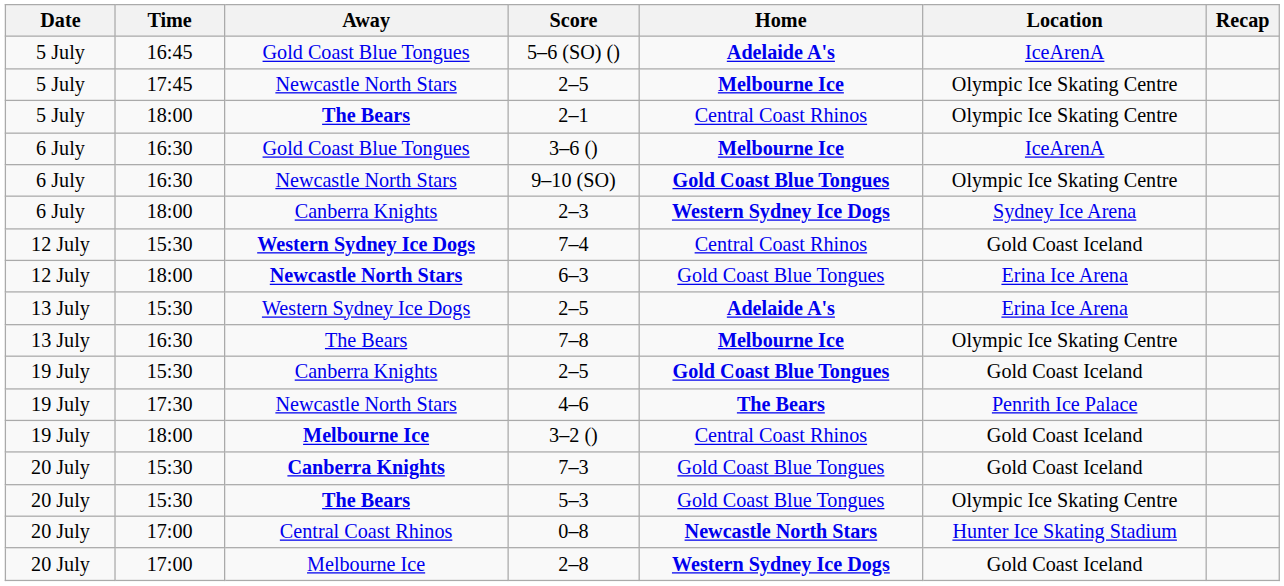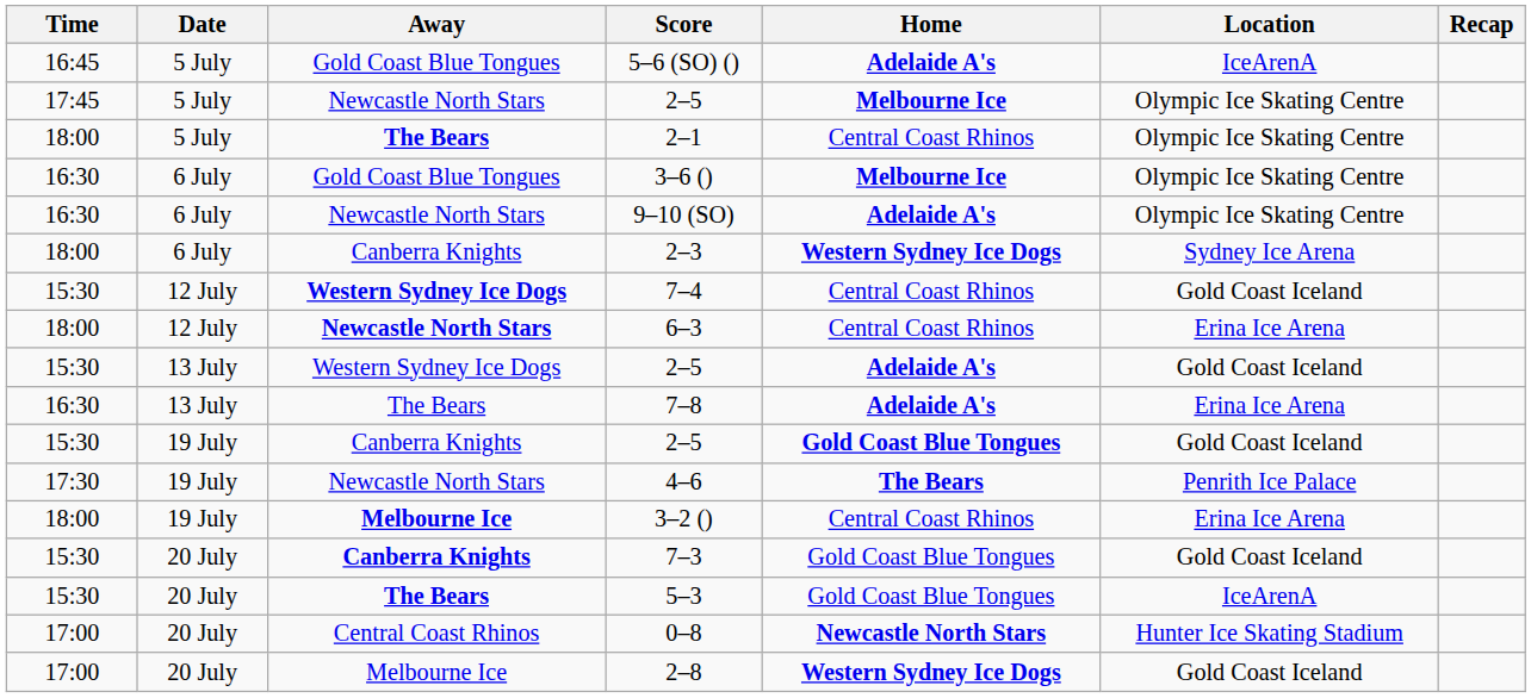 <table class="wikitable" width="80%" style="margin: 1em auto 1em auto">
 <tr>
+<th width="5%">Time</th>
 <th width="5%">Date</th>
-<th width="5%">Time</th>
 <th width="13%">Away</th>
 <th width="6%">Score</th>
 <th width="13%">Home</th>
 <th width="13%">Location</th>
 <th width="1%">Recap</th>
 </tr>
 <tr align="center">
+<td>16:45</td>
 <td>5 July</td>
-<td>16:45</td>
 <td><a href='#'>Gold Coast Blue Tongues</a></td>
 <td>5–6 (SO) ()</td>
 <td><strong><a href='#'>Adelaide A's</a></strong></td>
 <td><a href='#'>IceArenA</a></td>
 <td></td>
 </tr>
 <tr align="center">
+<td>17:45</td>
 <td>5 July</td>
-<td>17:45</td>
 <td><a href='#'>Newcastle North Stars</a></td>
 <td>2–5</td>
 <td><strong><a href='#'>Melbourne Ice</a></strong></td>
 <td>Olympic Ice Skating Centre</td>
 <td></td>
 </tr>
 <tr align="center">
+<td>18:00</td>
 <td>5 July</td>
-<td>18:00</td>
 <td><strong><a href='#'>The Bears</a></strong></td>
 <td>2–1</td>
 <td><a href='#'>Central Coast Rhinos</a></td>
 <td>Olympic Ice Skating Centre</td>
 <td></td>
 </tr>
 <tr align="center">
+<td>16:30</td>
 <td>6 July</td>
-<td>16:30</td>
 <td><a href='#'>Gold Coast Blue Tongues</a></td>
 <td>3–6 ()</td>
 <td><strong><a href='#'>Melbourne Ice</a></strong></td>
-<td><a href='#'>IceArenA</a></td>
-<td></td>
-</tr>
-<tr align="center">
-<td>6 July</td>
-<td>16:30</td>
-<td><a href='#'>Newcastle North Stars</a></td>
-<td>9–10 (SO)</td>
-<td><strong><a href='#'>Gold Coast Blue Tongues</a></strong></td>
 <td>Olympic Ice Skating Centre</td>
 <td></td>
 </tr>
 <tr align="center">
+<td>16:30</td>
 <td>6 July</td>
+<td><a href='#'>Newcastle North Stars</a></td>
+<td>9–10 (SO)</td>
+<td><strong><a href='#'>Adelaide A's</a></strong></td>
+<td>Olympic Ice Skating Centre</td>
+<td></td>
+</tr>
+<tr align="center">
 <td>18:00</td>
+<td>6 July</td>
 <td><a href='#'>Canberra Knights</a></td>
 <td>2–3</td>
 <td><strong><a href='#'>Western Sydney Ice Dogs</a></strong></td>
 <td><a href='#'>Sydney Ice Arena</a></td>
 <td></td>
 </tr>
 <tr align="center">
+<td>15:30</td>
 <td>12 July</td>
-<td>15:30</td>
 <td><strong><a href='#'>Western Sydney Ice Dogs</a></strong></td>
 <td>7–4</td>
 <td><a href='#'>Central Coast Rhinos</a></td>
 <td>Gold Coast Iceland</td>
 <td></td>
 </tr>
 <tr align="center">
+<td>18:00</td>
 <td>12 July</td>
-<td>18:00</td>
 <td><strong><a href='#'>Newcastle North Stars</a></strong></td>
 <td>6–3</td>
-<td><a href='#'>Gold Coast Blue Tongues</a></td>
+<td><a href='#'>Central Coast Rhinos</a></td>
 <td><a href='#'>Erina Ice Arena</a></td>
 <td></td>
 </tr>
 <tr align="center">
+<td>15:30</td>
 <td>13 July</td>
-<td>15:30</td>
 <td><a href='#'>Western Sydney Ice Dogs</a></td>
 <td>2–5</td>
+<td><strong><a href='#'>Adelaide A's</a></strong></td>
+<td>Gold Coast Iceland</td>
+<td></td>
+</tr>
+<tr align="center">
+<td>16:30</td>
+<td>13 July</td>
+<td><a href='#'>The Bears</a></td>
+<td>7–8</td>
 <td><strong><a href='#'>Adelaide A's</a></strong></td>
 <td><a href='#'>Erina Ice Arena</a></td>
 <td></td>
 </tr>
 <tr align="center">
-<td>13 July</td>
-<td>16:30</td>
-<td><a href='#'>The Bears</a></td>
-<td>7–8</td>
-<td><strong><a href='#'>Melbourne Ice</a></strong></td>
-<td>Olympic Ice Skating Centre</td>
-<td></td>
-</tr>
-<tr align="center">
+<td>15:30</td>
 <td>19 July</td>
-<td>15:30</td>
 <td><a href='#'>Canberra Knights</a></td>
 <td>2–5</td>
 <td><strong><a href='#'>Gold Coast Blue Tongues</a></strong></td>
 <td>Gold Coast Iceland</td>
 <td></td>
 </tr>
 <tr align="center">
+<td>17:30</td>
 <td>19 July</td>
-<td>17:30</td>
 <td><a href='#'>Newcastle North Stars</a></td>
 <td>4–6</td>
 <td><strong><a href='#'>The Bears</a></strong></td>
 <td><a href='#'>Penrith Ice Palace</a></td>
 <td></td>
 </tr>
 <tr align="center">
+<td>18:00</td>
 <td>19 July</td>
-<td>18:00</td>
 <td><strong><a href='#'>Melbourne Ice</a></strong></td>
 <td>3–2 ()</td>
 <td><a href='#'>Central Coast Rhinos</a></td>
-<td>Gold Coast Iceland</td>
+<td><a href='#'>Erina Ice Arena</a></td>
 <td></td>
 </tr>
 <tr align="center">
+<td>15:30</td>
 <td>20 July</td>
-<td>15:30</td>
 <td><strong><a href='#'>Canberra Knights</a></strong></td>
 <td>7–3</td>
 <td><a href='#'>Gold Coast Blue Tongues</a></td>
 <td>Gold Coast Iceland</td>
 <td></td>
 </tr>
 <tr align="center">
+<td>15:30</td>
 <td>20 July</td>
-<td>15:30</td>
 <td><strong><a href='#'>The Bears</a></strong></td>
 <td>5–3</td>
 <td><a href='#'>Gold Coast Blue Tongues</a></td>
-<td>Olympic Ice Skating Centre</td>
+<td><a href='#'>IceArenA</a></td>
 <td></td>
 </tr>
 <tr align="center">
+<td>17:00</td>
 <td>20 July</td>
-<td>17:00</td>
 <td><a href='#'>Central Coast Rhinos</a></td>
 <td>0–8</td>
 <td><strong><a href='#'>Newcastle North Stars</a></strong></td>
 <td><a href='#'>Hunter Ice Skating Stadium</a></td>
 <td></td>
 </tr>
 <tr align="center">
+<td>17:00</td>
 <td>20 July</td>
-<td>17:00</td>
 <td><a href='#'>Melbourne Ice</a></td>
 <td>2–8</td>
 <td><strong><a href='#'>Western Sydney Ice Dogs</a></strong></td>
 <td>Gold Coast Iceland</td>
 <td></td>
 </tr>
 </table>
